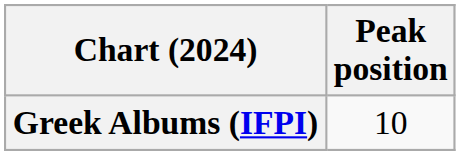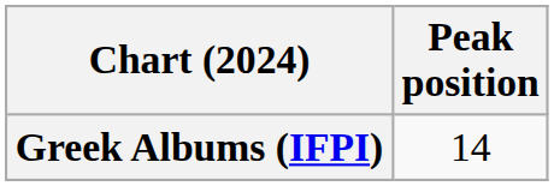 <table class="wikitable plainrowheaders" style="text-align:center">
 <tr>
 <th scope="col">Chart (2024)</th>
 <th scope="col">Peak<br>position</th>
 </tr>
 <tr>
 <th scope="row">Greek Albums (<a href='#'>IFPI</a>)</th>
-<td>10</td>
+<td>14</td>
 </tr>
 </table>
